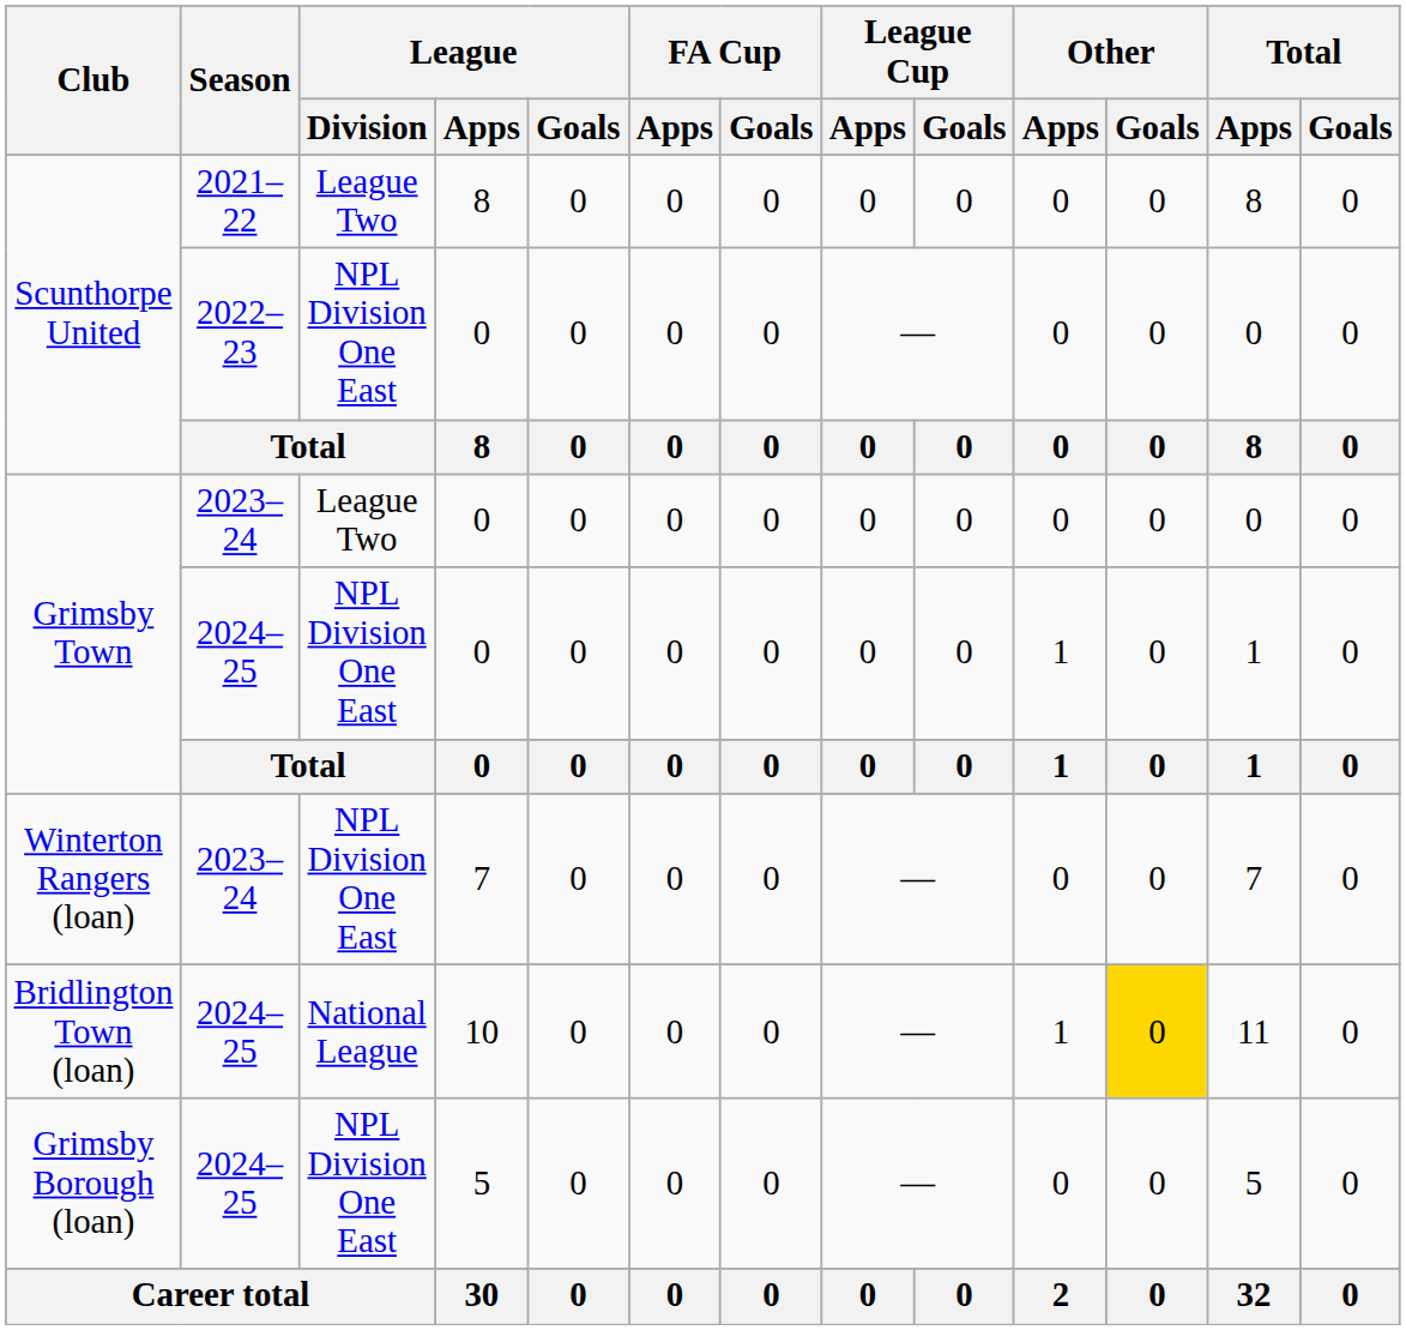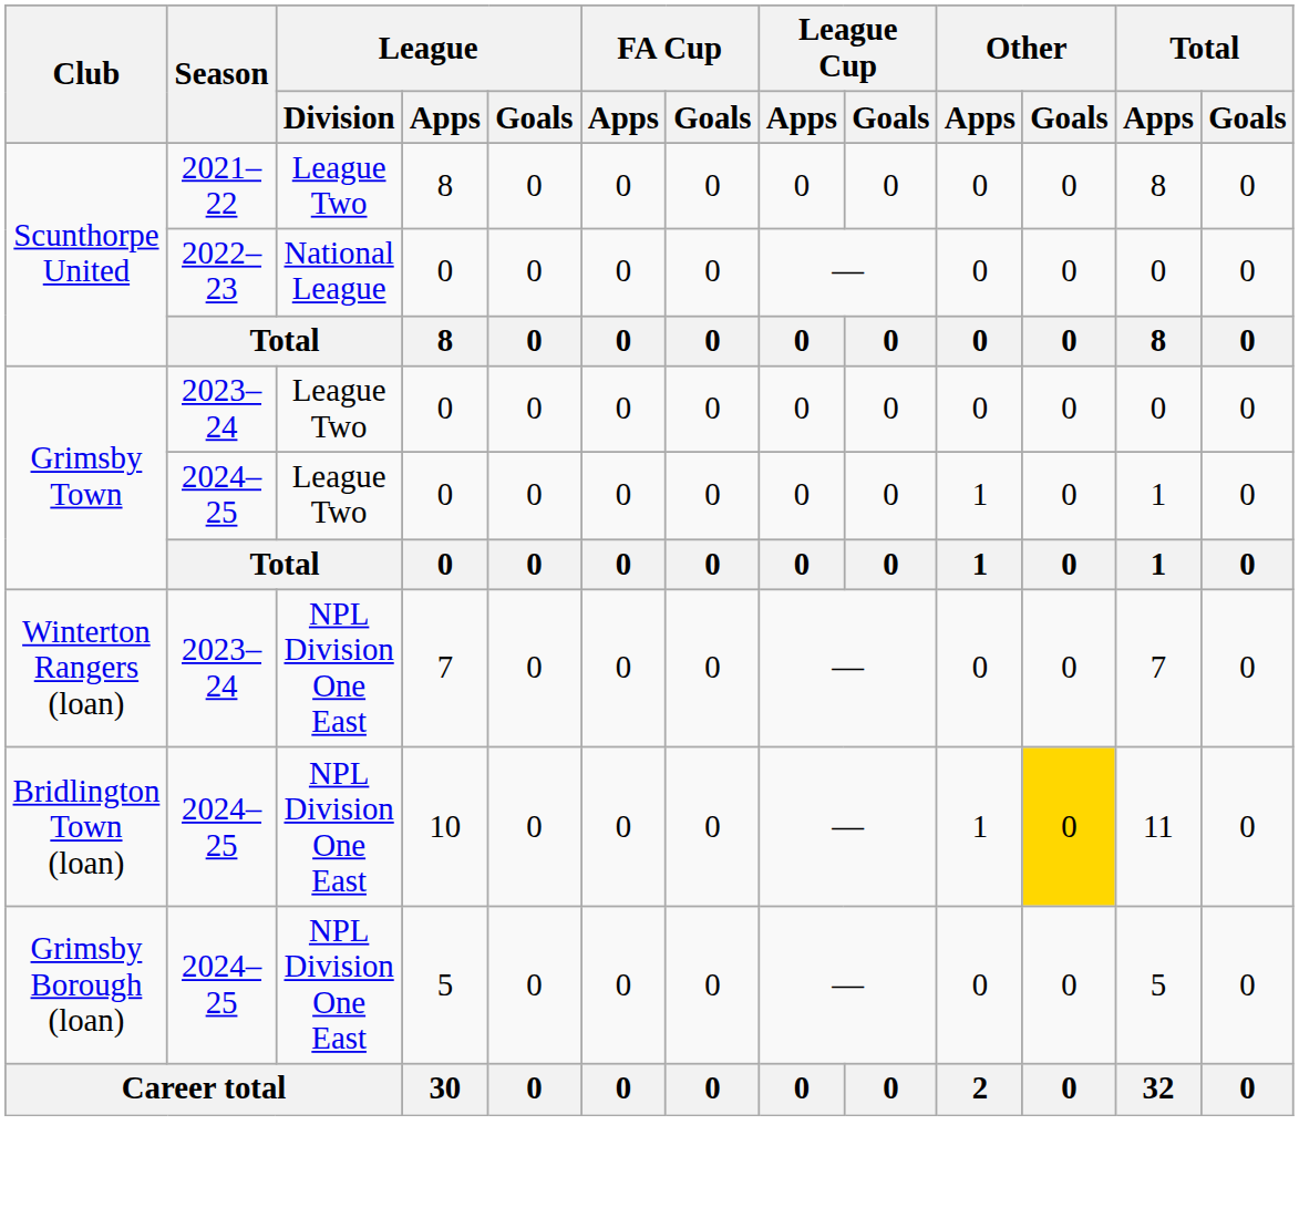 <table class="wikitable" style="text-align: center;">
 <tr>
 <th rowspan="2">Club</th>
 <th rowspan="2">Season</th>
 <th colspan="3">League</th>
 <th colspan="2">FA Cup</th>
 <th colspan="2">League Cup</th>
 <th colspan="2">Other</th>
 <th colspan="2">Total</th>
 </tr>
 <tr>
 <th>Division</th>
 <th>Apps</th>
 <th>Goals</th>
 <th>Apps</th>
 <th>Goals</th>
 <th>Apps</th>
 <th>Goals</th>
 <th>Apps</th>
 <th>Goals</th>
 <th>Apps</th>
 <th>Goals</th>
 </tr>
 <tr>
 <td rowspan="3"><a href='#'>Scunthorpe United</a></td>
 <td><a href='#'>2021–22</a></td>
 <td><a href='#'>League Two</a></td>
 <td>8</td>
 <td>0</td>
 <td>0</td>
 <td>0</td>
 <td>0</td>
 <td>0</td>
 <td>0</td>
 <td>0</td>
 <td>8</td>
 <td>0</td>
 </tr>
 <tr>
 <td><a href='#'>2022–23</a></td>
-<td><a href='#'>NPL Division One East</a></td>
+<td><a href='#'>National League</a></td>
 <td>0</td>
 <td>0</td>
 <td>0</td>
 <td>0</td>
 <td colspan=2>—</td>
 <td>0</td>
 <td>0</td>
 <td>0</td>
 <td>0</td>
 </tr>
 <tr>
 <th colspan=2>Total</th>
 <th>8</th>
 <th>0</th>
 <th>0</th>
 <th>0</th>
 <th>0</th>
 <th>0</th>
 <th>0</th>
 <th>0</th>
 <th>8</th>
 <th>0</th>
 </tr>
 <tr>
 <td rowspan="3"><a href='#'>Grimsby Town</a></td>
 <td><a href='#'>2023–24</a></td>
 <td>League Two</td>
 <td>0</td>
 <td>0</td>
 <td>0</td>
 <td>0</td>
 <td>0</td>
 <td>0</td>
 <td>0</td>
 <td>0</td>
 <td>0</td>
 <td>0</td>
 </tr>
 <tr>
 <td><a href='#'>2024–25</a></td>
-<td><a href='#'>NPL Division One East</a></td>
+<td>League Two</td>
 <td>0</td>
 <td>0</td>
 <td>0</td>
 <td>0</td>
 <td>0</td>
 <td>0</td>
 <td>1</td>
 <td>0</td>
 <td>1</td>
 <td>0</td>
 </tr>
 <tr>
 <th colspan=2>Total</th>
 <th>0</th>
 <th>0</th>
 <th>0</th>
 <th>0</th>
 <th>0</th>
 <th>0</th>
 <th>1</th>
 <th>0</th>
 <th>1</th>
 <th>0</th>
 </tr>
 <tr>
 <td><a href='#'>Winterton Rangers</a> (loan)</td>
 <td><a href='#'>2023–24</a></td>
 <td><a href='#'>NPL Division One East</a></td>
 <td>7</td>
 <td>0</td>
 <td>0</td>
 <td>0</td>
 <td colspan=2>—</td>
 <td>0</td>
 <td>0</td>
 <td>7</td>
 <td>0</td>
 </tr>
 <tr>
 <td><a href='#'>Bridlington Town</a> (loan)</td>
 <td><a href='#'>2024–25</a></td>
-<td><a href='#'>National League</a></td>
+<td><a href='#'>NPL Division One East</a></td>
 <td>10</td>
 <td>0</td>
 <td>0</td>
 <td>0</td>
 <td colspan="2">—</td>
 <td>1</td>
 <td style="background: gold;">0</td>
 <td>11</td>
 <td>0</td>
 </tr>
 <tr>
 <td><a href='#'>Grimsby Borough</a> (loan)</td>
 <td><a href='#'>2024–25</a></td>
 <td><a href='#'>NPL Division One East</a></td>
 <td>5</td>
 <td>0</td>
 <td>0</td>
 <td>0</td>
 <td colspan="2">—</td>
 <td>0</td>
 <td>0</td>
 <td>5</td>
 <td>0</td>
 </tr>
 <tr>
 <th colspan="3">Career total</th>
 <th>30</th>
 <th>0</th>
 <th>0</th>
 <th>0</th>
 <th>0</th>
 <th>0</th>
 <th>2</th>
 <th>0</th>
 <th>32</th>
 <th>0</th>
 </tr>
 </table>
